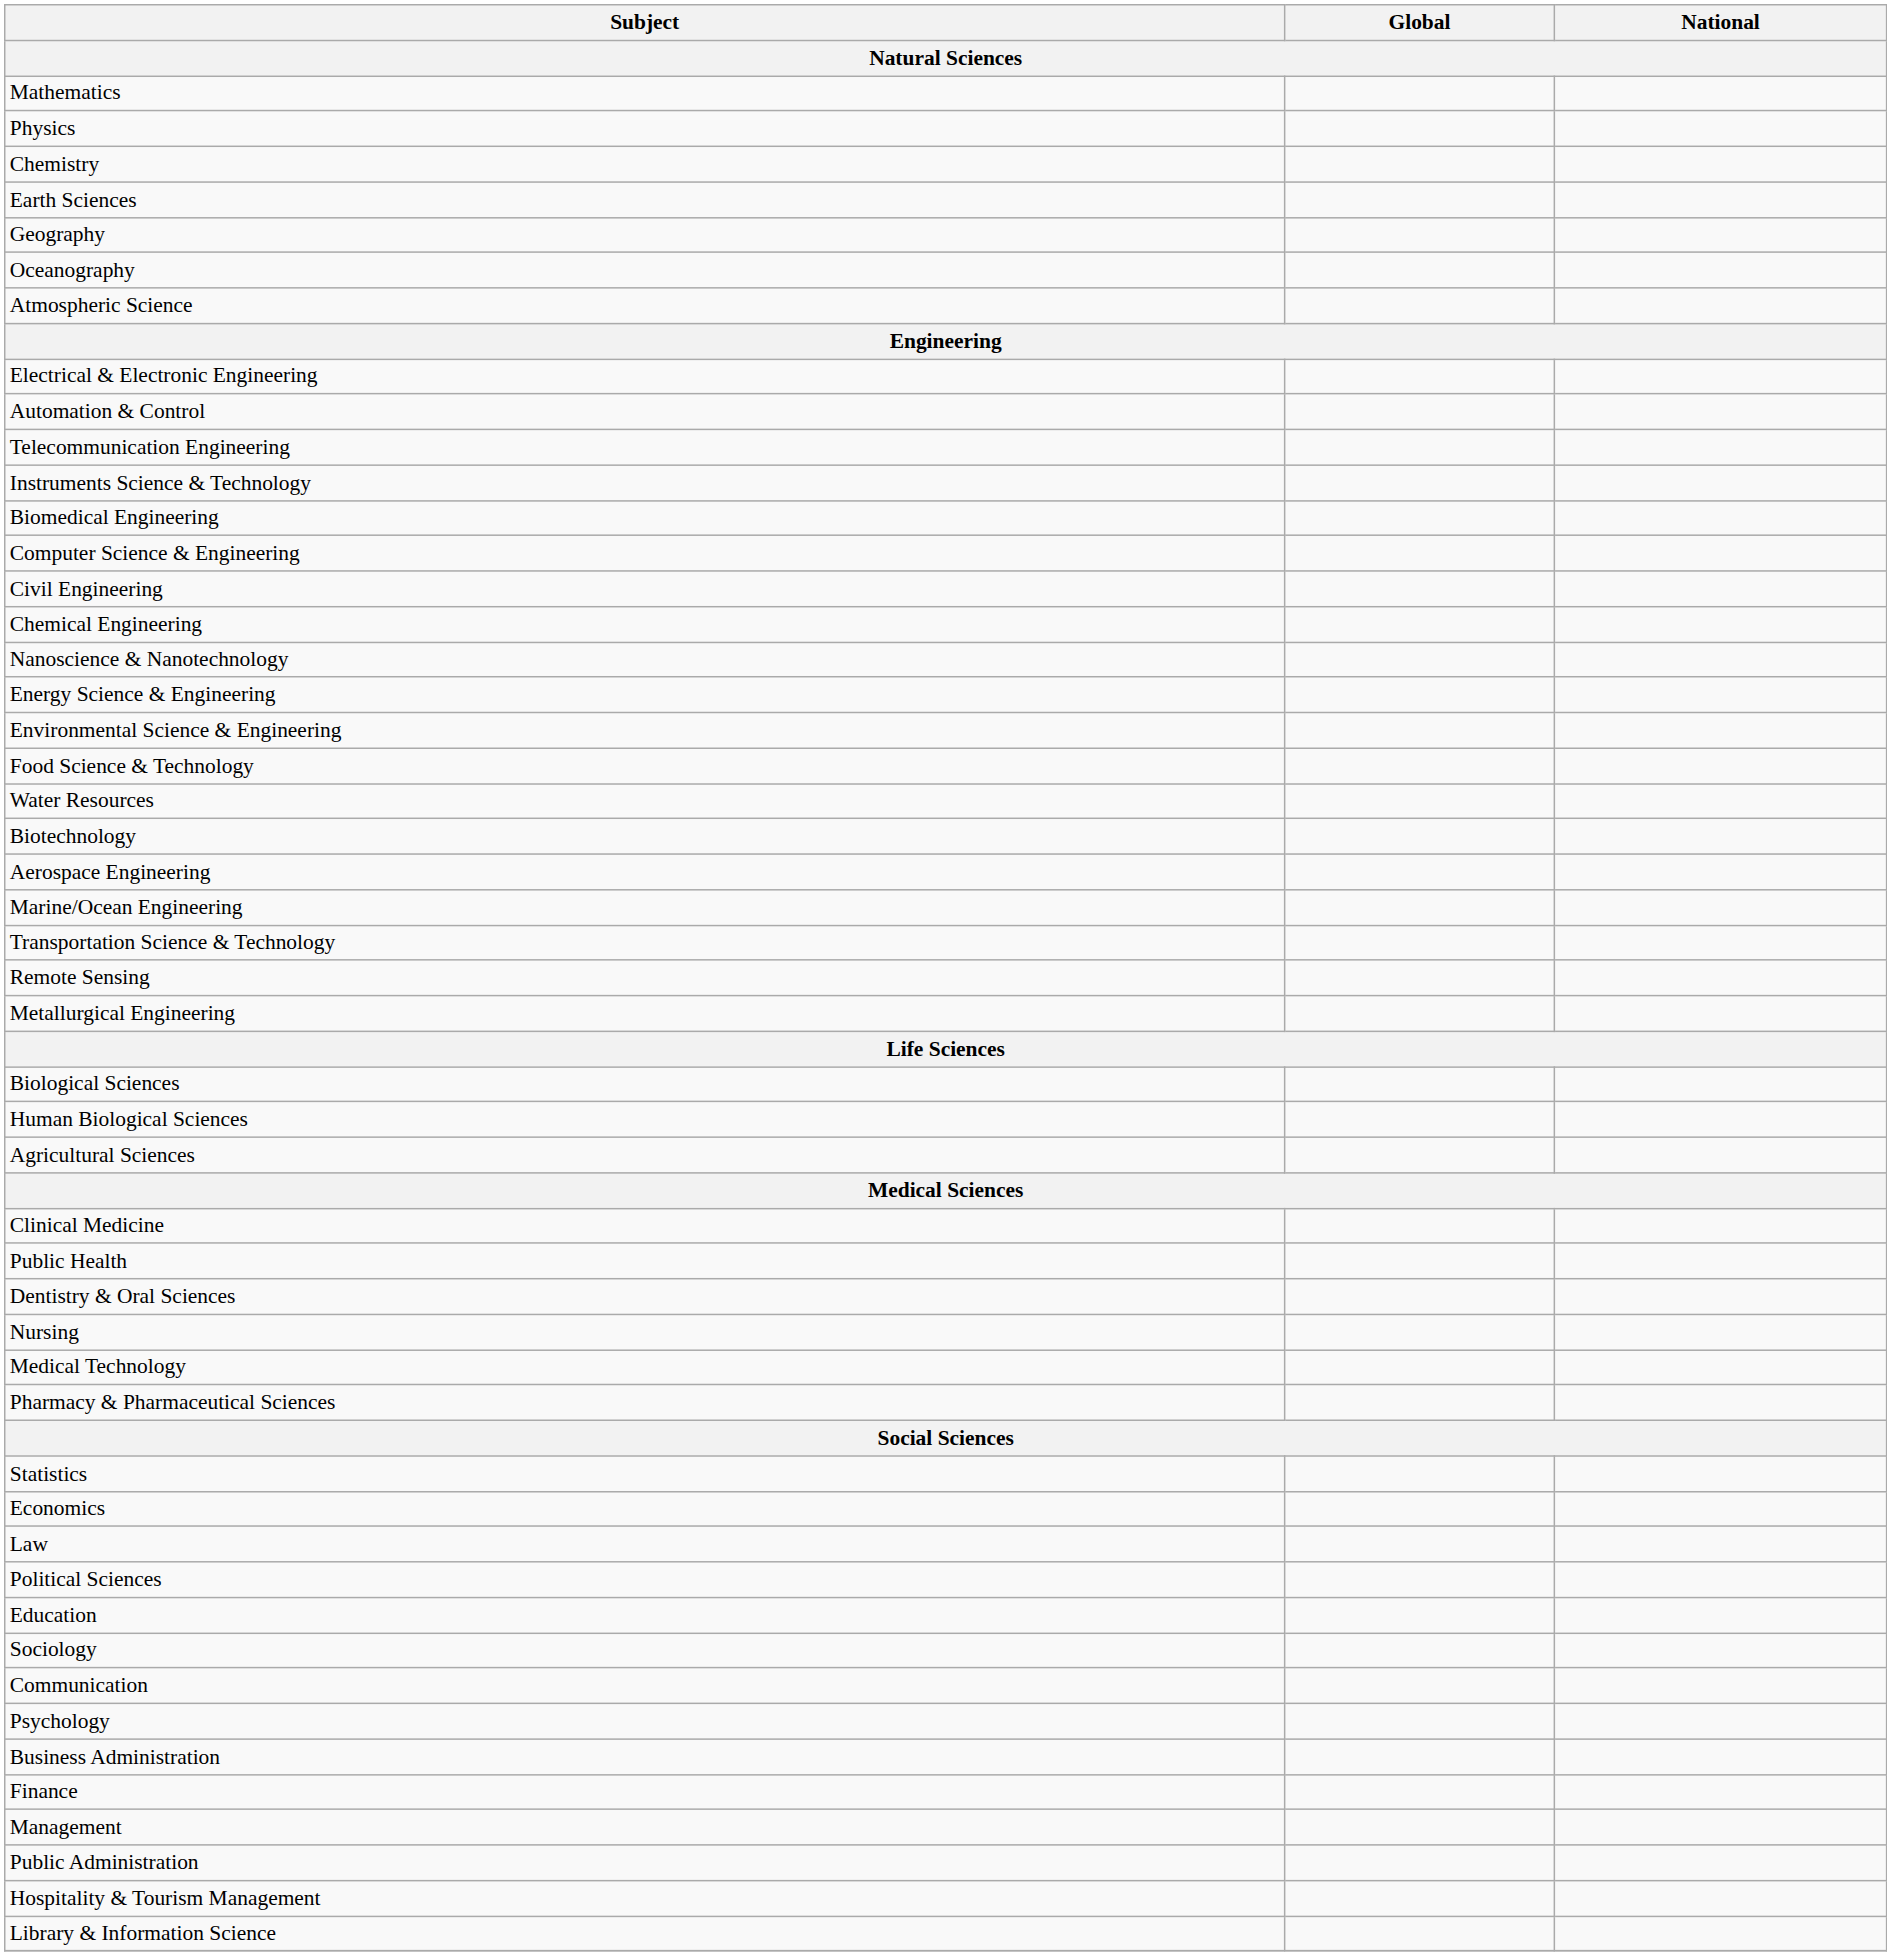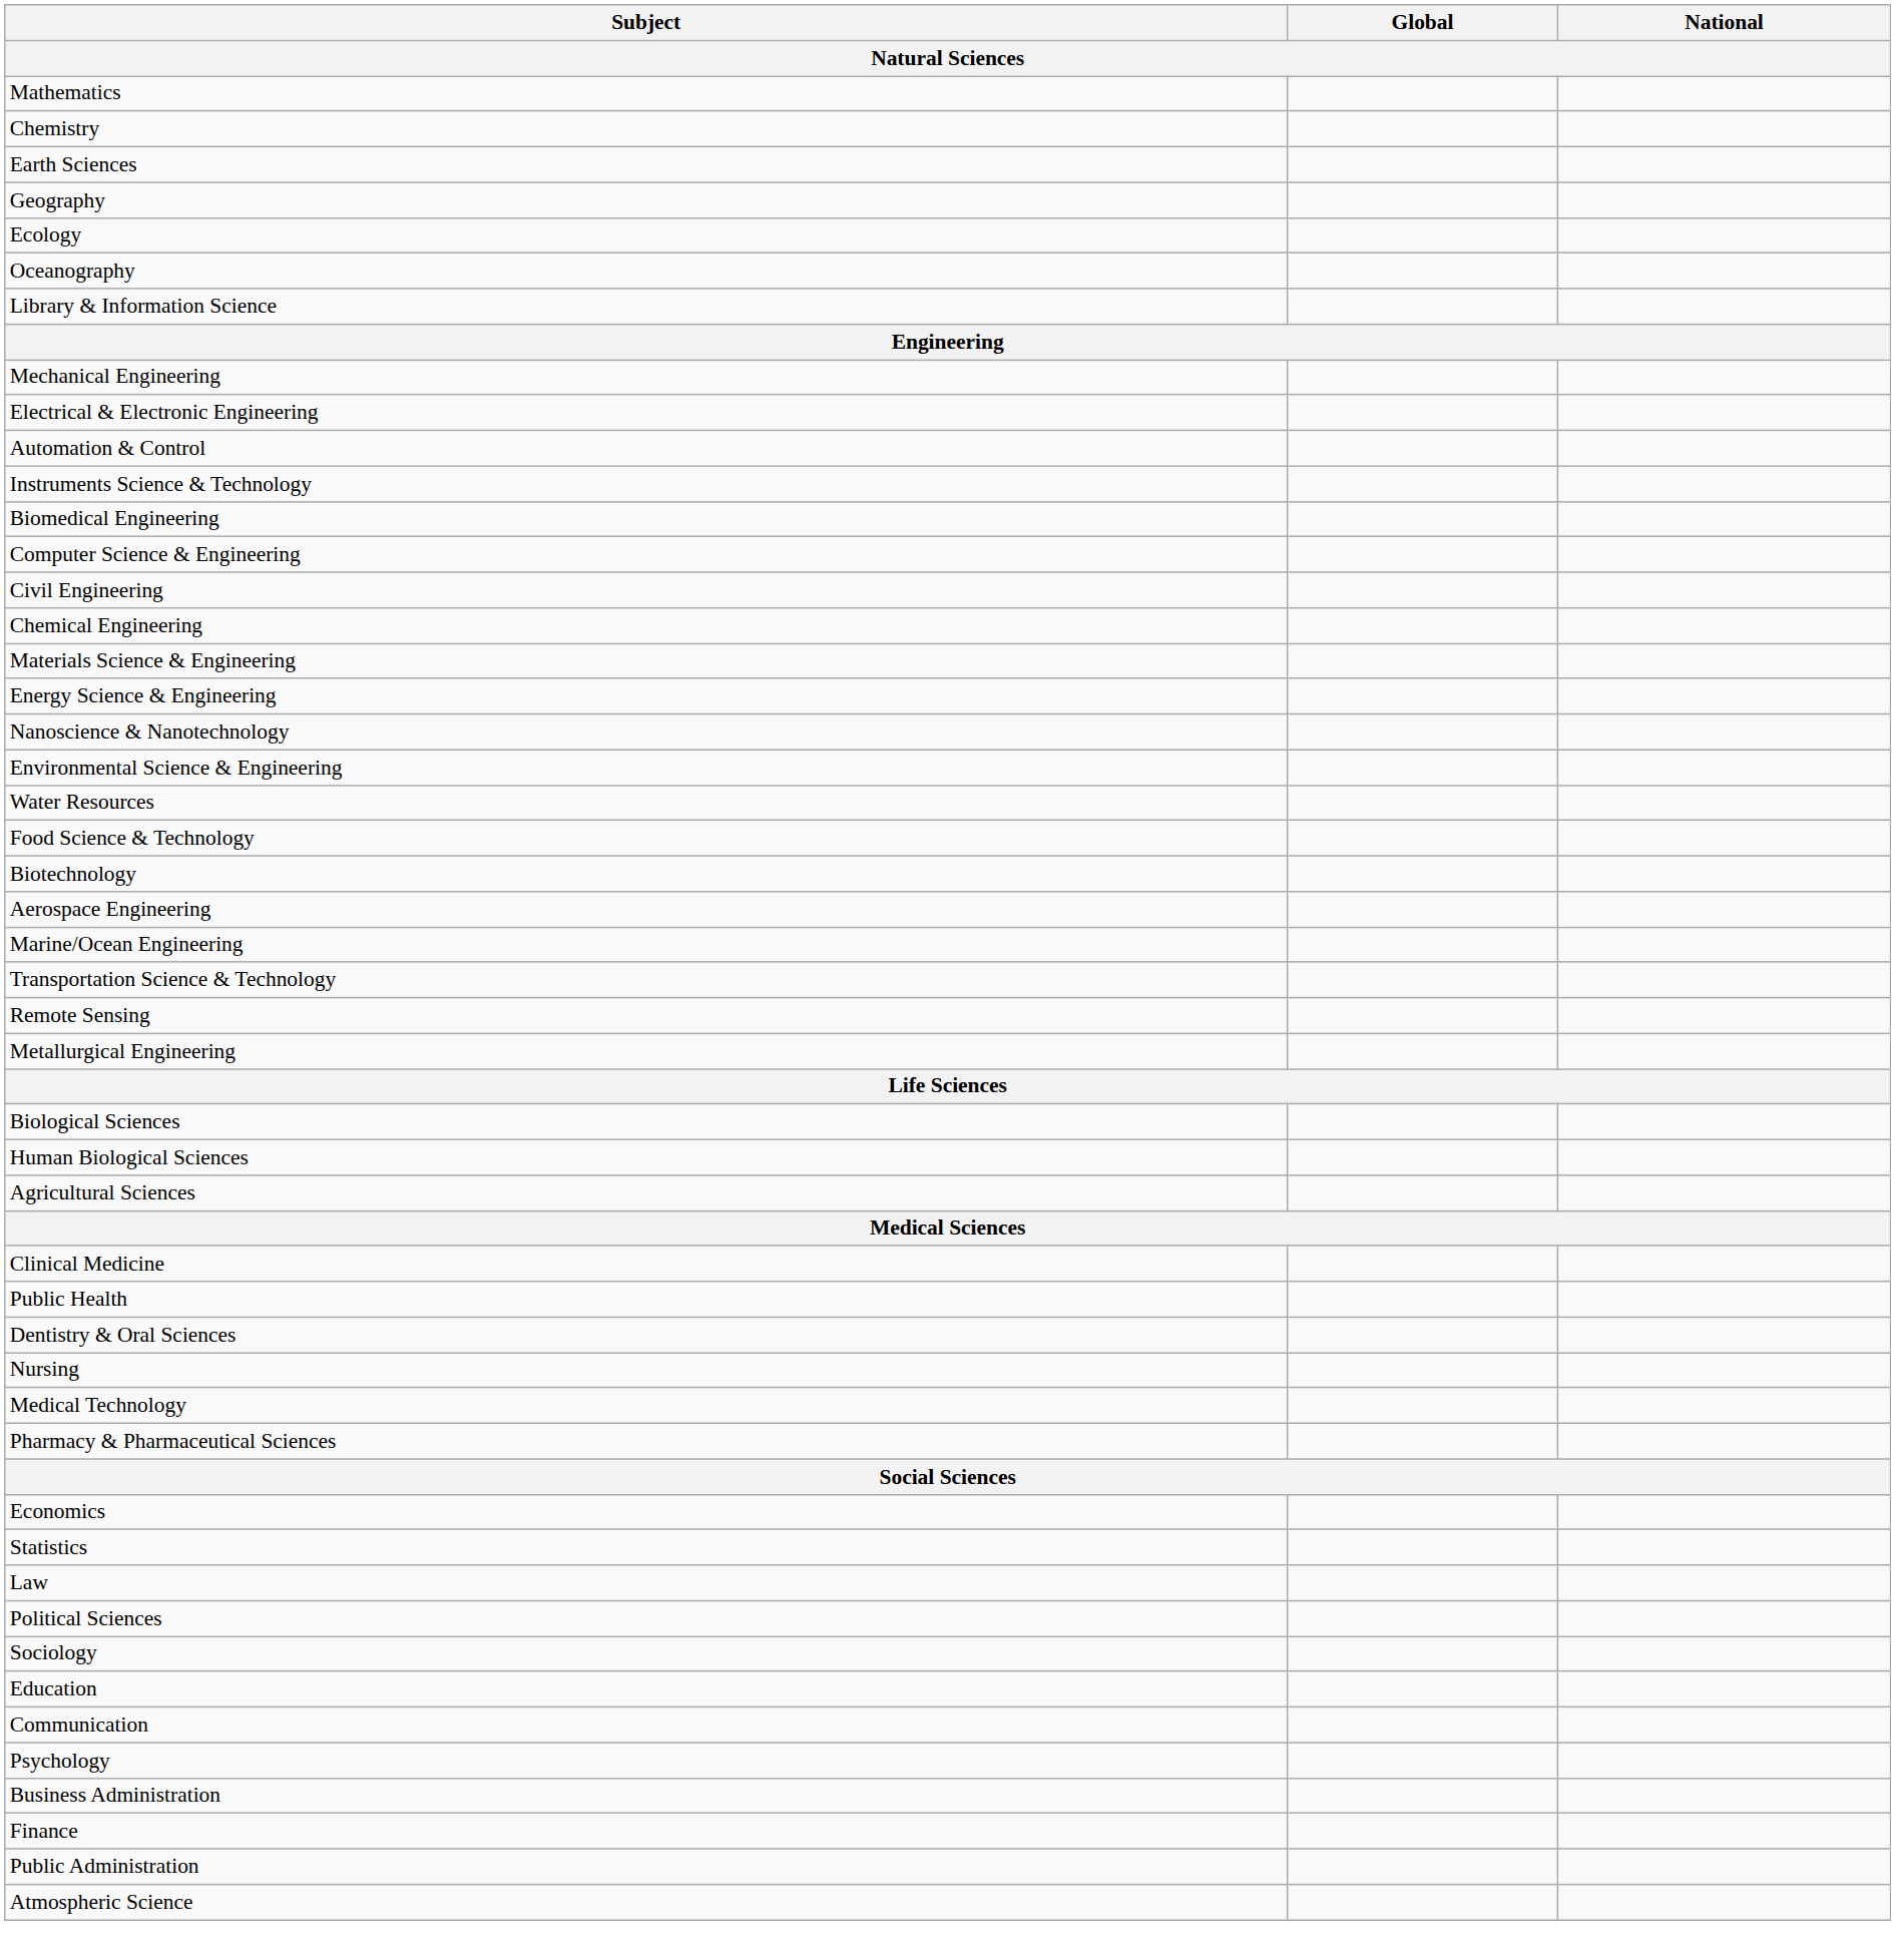 <table class="wikitable sortable" style="width: 100%; font-size: 90%">
 <tr>
 <th>Subject</th>
 <th>Global</th>
 <th>National</th>
 </tr>
 <tr>
 <th colspan="3">Natural Sciences</th>
 </tr>
 <tr>
 <td>Mathematics</td>
 <td data-sort-value="76–100"></td>
 <td data-sort-value="1"></td>
-</tr>
-<tr>
-<td>Physics</td>
-<td data-sort-value="76–100"></td>
-<td data-sort-value="1–2"></td>
 </tr>
 <tr>
 <td>Chemistry</td>
 <td data-sort-value="22"></td>
 <td data-sort-value="2"></td>
 </tr>
 <tr>
 <td>Earth Sciences</td>
 <td data-sort-value="201–300"></td>
 <td data-sort-value="2"></td>
 </tr>
 <tr>
 <td>Geography</td>
 <td data-sort-value="8"></td>
 <td data-sort-value="1"></td>
 </tr>
 <tr>
+<td>Ecology</td>
+<td data-sort-value="76–100"></td>
+<td data-sort-value="1"></td>
+</tr>
+<tr>
 <td>Oceanography</td>
 <td data-sort-value="101–150"></td>
 <td data-sort-value="1"></td>
 </tr>
 <tr>
-<td>Atmospheric Science</td>
-<td data-sort-value="151–200"></td>
+<td>Library & Information Science</td>
+<td data-sort-value="11"></td>
 <td data-sort-value="1"></td>
 </tr>
 <tr>
 <th colspan="3">Engineering</th>
+</tr>
+<tr>
+<td>Mechanical Engineering</td>
+<td data-sort-value="44"></td>
+<td data-sort-value="2"></td>
 </tr>
 <tr>
 <td>Electrical & Electronic Engineering</td>
 <td data-sort-value="17"></td>
 <td data-sort-value="2"></td>
 </tr>
 <tr>
 <td>Automation & Control</td>
 <td data-sort-value="49"></td>
-<td data-sort-value="2"></td>
-</tr>
-<tr>
-<td>Telecommunication Engineering</td>
-<td data-sort-value="16"></td>
 <td data-sort-value="2"></td>
 </tr>
 <tr>
 <td>Instruments Science & Technology</td>
 <td data-sort-value="37"></td>
 <td data-sort-value="2"></td>
 </tr>
 <tr>
 <td>Biomedical Engineering</td>
 <td data-sort-value="11"></td>
 <td data-sort-value="1"></td>
 </tr>
 <tr>
 <td>Computer Science & Engineering</td>
 <td data-sort-value="12"></td>
 <td data-sort-value="2"></td>
 </tr>
 <tr>
 <td>Civil Engineering</td>
 <td data-sort-value="20"></td>
 <td data-sort-value="1"></td>
 </tr>
 <tr>
 <td>Chemical Engineering</td>
 <td data-sort-value="23"></td>
 <td data-sort-value="1"></td>
 </tr>
 <tr>
-<td>Nanoscience & Nanotechnology</td>
-<td data-sort-value="7"></td>
+<td>Materials Science & Engineering</td>
+<td data-sort-value="13"></td>
 <td data-sort-value="2"></td>
 </tr>
 <tr>
 <td>Energy Science & Engineering</td>
 <td data-sort-value="19"></td>
 <td data-sort-value="2"></td>
 </tr>
 <tr>
+<td>Nanoscience & Nanotechnology</td>
+<td data-sort-value="7"></td>
+<td data-sort-value="2"></td>
+</tr>
+<tr>
 <td>Environmental Science & Engineering</td>
+<td data-sort-value="51–75"></td>
+<td data-sort-value="1–2"></td>
+</tr>
+<tr>
+<td>Water Resources</td>
 <td data-sort-value="51–75"></td>
 <td data-sort-value="1–2"></td>
 </tr>
 <tr>
 <td>Food Science & Technology</td>
 <td data-sort-value="17"></td>
 <td data-sort-value="1"></td>
-</tr>
-<tr>
-<td>Water Resources</td>
-<td data-sort-value="51–75"></td>
-<td data-sort-value="1–2"></td>
 </tr>
 <tr>
 <td>Biotechnology</td>
 <td data-sort-value="27"></td>
 <td data-sort-value="1"></td>
 </tr>
 <tr>
 <td>Aerospace Engineering</td>
 <td data-sort-value="29"></td>
 <td data-sort-value="1"></td>
 </tr>
 <tr>
 <td>Marine/Ocean Engineering</td>
 <td data-sort-value="24"></td>
 <td data-sort-value="1"></td>
 </tr>
 <tr>
 <td>Transportation Science & Technology</td>
 <td data-sort-value="16"></td>
 <td data-sort-value="2"></td>
 </tr>
 <tr>
 <td>Remote Sensing</td>
 <td data-sort-value="51–75"></td>
 <td data-sort-value="1"></td>
 </tr>
 <tr>
 <td>Metallurgical Engineering</td>
 <td data-sort-value="76–100"></td>
 <td data-sort-value="2"></td>
 </tr>
 <tr>
 <th colspan="3">Life Sciences</th>
 </tr>
 <tr>
 <td>Biological Sciences</td>
 <td data-sort-value="51–75"></td>
 <td data-sort-value="1"></td>
 </tr>
 <tr>
 <td>Human Biological Sciences</td>
 <td data-sort-value="51–75"></td>
 <td data-sort-value="1"></td>
 </tr>
 <tr>
 <td>Agricultural Sciences</td>
 <td data-sort-value="301–400"></td>
 <td data-sort-value="1"></td>
 </tr>
 <tr>
 <th colspan="3">Medical Sciences</th>
 </tr>
 <tr>
 <td>Clinical Medicine</td>
 <td data-sort-value="51–75"></td>
 <td data-sort-value="1"></td>
 </tr>
 <tr>
 <td>Public Health</td>
 <td data-sort-value="33"></td>
 <td data-sort-value="1"></td>
 </tr>
 <tr>
 <td>Dentistry & Oral Sciences</td>
 <td data-sort-value="51–75"></td>
 <td data-sort-value="1"></td>
 </tr>
 <tr>
 <td>Nursing</td>
 <td data-sort-value="11"></td>
 <td data-sort-value="1"></td>
 </tr>
 <tr>
 <td>Medical Technology</td>
 <td data-sort-value="101–150"></td>
 <td data-sort-value="1"></td>
 </tr>
 <tr>
 <td>Pharmacy & Pharmaceutical Sciences</td>
 <td data-sort-value="21"></td>
 <td data-sort-value="1"></td>
 </tr>
 <tr>
 <th colspan="3">Social Sciences</th>
 </tr>
 <tr>
-<td>Statistics</td>
-<td data-sort-value="20"></td>
+<td>Economics</td>
+<td data-sort-value="24"></td>
 <td data-sort-value="1"></td>
 </tr>
 <tr>
-<td>Economics</td>
-<td data-sort-value="24"></td>
+<td>Statistics</td>
+<td data-sort-value="20"></td>
 <td data-sort-value="1"></td>
 </tr>
 <tr>
 <td>Law</td>
 <td data-sort-value="151–200"></td>
 <td data-sort-value="1"></td>
 </tr>
 <tr>
 <td>Political Sciences</td>
 <td data-sort-value="101–150"></td>
 <td data-sort-value="1"></td>
 </tr>
 <tr>
+<td>Sociology</td>
+<td data-sort-value="51–75"></td>
+<td data-sort-value="1"></td>
+</tr>
+<tr>
 <td>Education</td>
 <td data-sort-value="151–200"></td>
 <td data-sort-value="2"></td>
-</tr>
-<tr>
-<td>Sociology</td>
-<td data-sort-value="51–75"></td>
-<td data-sort-value="1"></td>
 </tr>
 <tr>
 <td>Communication</td>
 <td data-sort-value="41"></td>
 <td data-sort-value="2"></td>
 </tr>
 <tr>
 <td>Psychology</td>
 <td data-sort-value="76–100"></td>
 <td data-sort-value="1"></td>
 </tr>
 <tr>
 <td>Business Administration</td>
 <td data-sort-value="51–75"></td>
 <td data-sort-value="1"></td>
 </tr>
 <tr>
 <td>Finance</td>
 <td data-sort-value="51–75"></td>
 <td data-sort-value="2–3"></td>
 </tr>
 <tr>
-<td>Management</td>
-<td data-sort-value="2"></td>
-<td data-sort-value="1"></td>
-</tr>
-<tr>
 <td>Public Administration</td>
 <td data-sort-value="27"></td>
 <td data-sort-value="1"></td>
 </tr>
 <tr>
-<td>Hospitality & Tourism Management</td>
-<td data-sort-value="201–300"></td>
-<td data-sort-value="2"></td>
-</tr>
-<tr>
-<td>Library & Information Science</td>
-<td data-sort-value="11"></td>
+<td>Atmospheric Science</td>
+<td data-sort-value="151–200"></td>
 <td data-sort-value="1"></td>
 </tr>
 <tr>
 </tr>
 </table>
